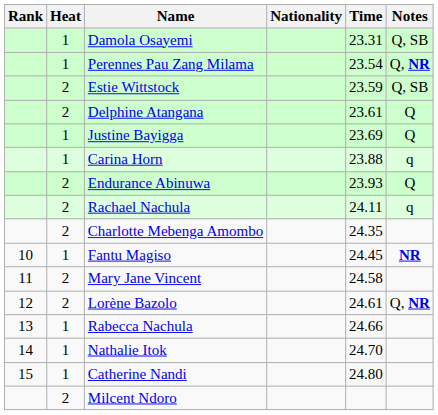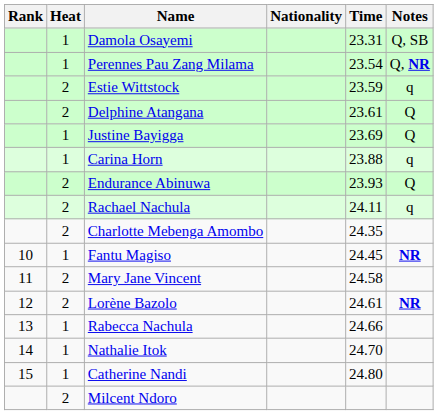 <table class="wikitable sortable" style="text-align:center">
 <tr>
 <th>Rank</th>
 <th>Heat</th>
 <th>Name</th>
 <th>Nationality</th>
 <th>Time</th>
 <th>Notes</th>
 </tr>
 <tr bgcolor=ccffcc>
 <td></td>
 <td>1</td>
 <td align=left><a href='#'>Damola Osayemi</a></td>
 <td align=left></td>
 <td>23.31</td>
 <td>Q, SB</td>
 </tr>
 <tr bgcolor=ccffcc>
 <td></td>
 <td>1</td>
 <td align=left><a href='#'>Perennes Pau Zang Milama</a></td>
 <td align=left></td>
 <td>23.54</td>
 <td>Q, <strong><a href='#'>NR</a></strong></td>
 </tr>
 <tr bgcolor=ccffcc>
 <td></td>
 <td>2</td>
 <td align=left><a href='#'>Estie Wittstock</a></td>
 <td align=left></td>
 <td>23.59</td>
-<td>Q, SB</td>
+<td>q</td>
 </tr>
 <tr bgcolor=ccffcc>
 <td></td>
 <td>2</td>
 <td align=left><a href='#'>Delphine Atangana</a></td>
 <td align=left></td>
 <td>23.61</td>
 <td>Q</td>
 </tr>
 <tr bgcolor=ccffcc>
 <td></td>
 <td>1</td>
 <td align=left><a href='#'>Justine Bayigga</a></td>
 <td align=left></td>
 <td>23.69</td>
 <td>Q</td>
 </tr>
 <tr bgcolor=ddffdd>
 <td></td>
 <td>1</td>
 <td align=left><a href='#'>Carina Horn</a></td>
 <td align=left></td>
 <td>23.88</td>
 <td>q</td>
 </tr>
 <tr bgcolor=ccffcc>
 <td></td>
 <td>2</td>
 <td align=left><a href='#'>Endurance Abinuwa</a></td>
 <td align=left></td>
 <td>23.93</td>
 <td>Q</td>
 </tr>
 <tr bgcolor=ddffdd>
 <td></td>
 <td>2</td>
 <td align=left><a href='#'>Rachael Nachula</a></td>
 <td align=left></td>
 <td>24.11</td>
 <td>q</td>
 </tr>
 <tr>
 <td></td>
 <td>2</td>
 <td align=left><a href='#'>Charlotte Mebenga Amombo</a></td>
 <td align=left></td>
 <td>24.35</td>
 <td></td>
 </tr>
 <tr>
 <td>10</td>
 <td>1</td>
 <td align=left><a href='#'>Fantu Magiso</a></td>
 <td align=left></td>
 <td>24.45</td>
 <td><strong><a href='#'>NR</a></strong></td>
 </tr>
 <tr>
 <td>11</td>
 <td>2</td>
 <td align=left><a href='#'>Mary Jane Vincent</a></td>
 <td align=left></td>
 <td>24.58</td>
 <td></td>
 </tr>
 <tr>
 <td>12</td>
 <td>2</td>
 <td align=left><a href='#'>Lorène Bazolo</a></td>
 <td align=left></td>
 <td>24.61</td>
-<td>Q, <strong><a href='#'>NR</a></strong></td>
+<td><strong><a href='#'>NR</a></strong></td>
 </tr>
 <tr>
 <td>13</td>
 <td>1</td>
 <td align=left><a href='#'>Rabecca Nachula</a></td>
 <td align=left></td>
 <td>24.66</td>
 <td></td>
 </tr>
 <tr>
 <td>14</td>
 <td>1</td>
 <td align=left><a href='#'>Nathalie Itok</a></td>
 <td align=left></td>
 <td>24.70</td>
 <td></td>
 </tr>
 <tr>
 <td>15</td>
 <td>1</td>
 <td align=left><a href='#'>Catherine Nandi</a></td>
 <td align=left></td>
 <td>24.80</td>
 <td></td>
 </tr>
 <tr>
 <td></td>
 <td>2</td>
 <td align=left><a href='#'>Milcent Ndoro</a></td>
 <td align=left></td>
 <td></td>
 <td></td>
 </tr>
 </table>
